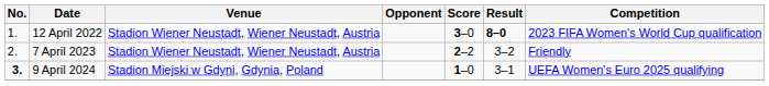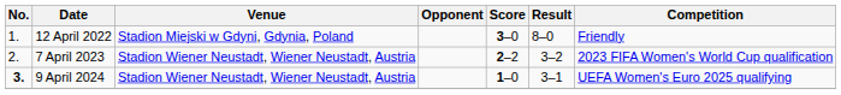 <table class="wikitable">
 <tr>
 <th>No.</th>
 <th>Date</th>
 <th>Venue</th>
 <th>Opponent</th>
 <th>Score</th>
 <th>Result</th>
 <th>Competition</th>
 </tr>
 <tr>
 <td>1.</td>
 <td>12 April 2022</td>
-<td><a href='#'>Stadion Wiener Neustadt</a>, <a href='#'>Wiener Neustadt</a>, <a href='#'>Austria</a></td>
+<td><a href='#'>Stadion Miejski w Gdyni</a>, <a href='#'>Gdynia</a>, <a href='#'>Poland</a></td>
 <td></td>
 <td align=center><strong>3</strong>–0</td>
-<td><strong>8–0</strong></td>
-<td><a href='#'>2023 FIFA Women's World Cup qualification</a></td>
+<td>8–0</td>
+<td><a href='#'>Friendly</a></td>
 </tr>
 <tr>
 <td>2.</td>
 <td>7 April 2023</td>
 <td><a href='#'>Stadion Wiener Neustadt</a>, <a href='#'>Wiener Neustadt</a>, <a href='#'>Austria</a></td>
 <td></td>
 <td align=center><strong>2</strong>–2</td>
 <td align=center>3–2</td>
-<td><a href='#'>Friendly</a></td>
+<td><a href='#'>2023 FIFA Women's World Cup qualification</a></td>
 </tr>
 <tr>
 <td style="text-align:center"><strong>3.</strong></td>
 <td>9 April 2024</td>
-<td><a href='#'>Stadion Miejski w Gdyni</a>, <a href='#'>Gdynia</a>, <a href='#'>Poland</a></td>
+<td><a href='#'>Stadion Wiener Neustadt</a>, <a href='#'>Wiener Neustadt</a>, <a href='#'>Austria</a></td>
 <td></td>
 <td style="text-align:center"><strong>1</strong>–0</td>
 <td style="text-align:center">3–1</td>
 <td><a href='#'>UEFA Women's Euro 2025 qualifying</a></td>
 </tr>
 <tr>
 </tr>
 </table>
